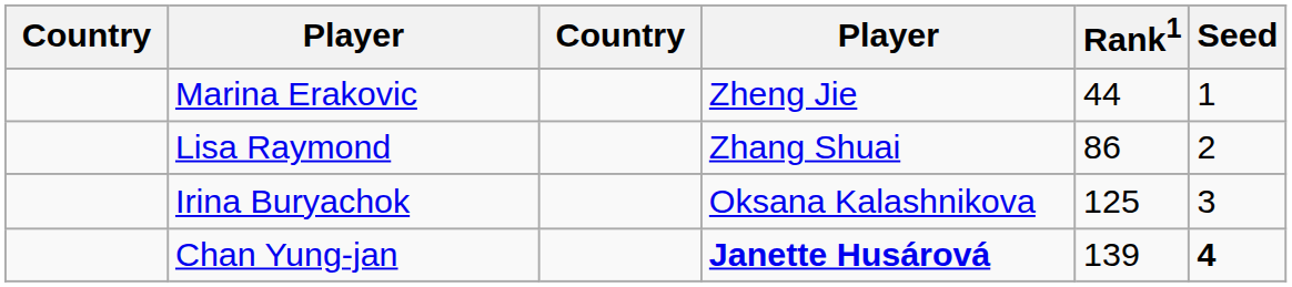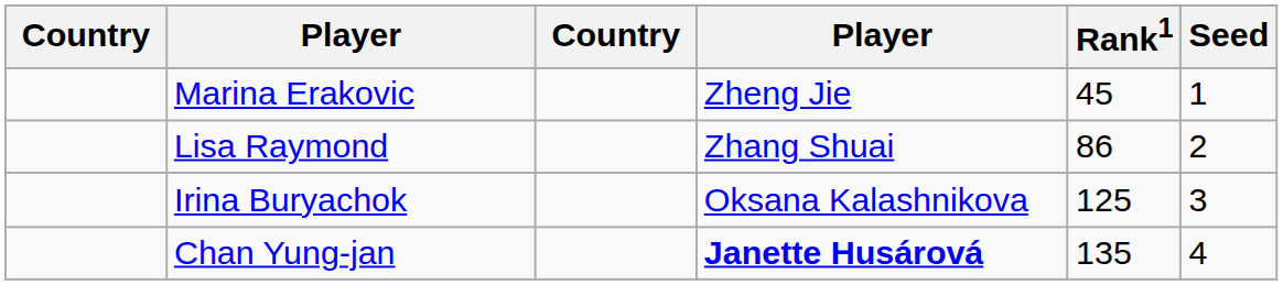 <table class="sortable wikitable">
 <tr>
 <th width="70">Country</th>
 <th width="175">Player</th>
 <th width="70">Country</th>
 <th width="175">Player</th>
 <th>Rank<sup>1</sup></th>
 <th>Seed</th>
 </tr>
 <tr>
 <td></td>
 <td><a href='#'>Marina Erakovic</a></td>
 <td></td>
 <td><a href='#'>Zheng Jie</a></td>
-<td>44</td>
+<td>45</td>
 <td>1</td>
 </tr>
 <tr>
 <td></td>
 <td><a href='#'>Lisa Raymond</a></td>
 <td></td>
 <td><a href='#'>Zhang Shuai</a></td>
 <td>86</td>
 <td>2</td>
 </tr>
 <tr>
 <td></td>
 <td><a href='#'>Irina Buryachok</a></td>
 <td></td>
 <td><a href='#'>Oksana Kalashnikova</a></td>
 <td>125</td>
 <td>3</td>
 </tr>
 <tr>
 <td></td>
 <td><a href='#'>Chan Yung-jan</a></td>
 <td></td>
 <td><strong><a href='#'>Janette Husárová</a></strong></td>
-<td>139</td>
-<td><strong>4</strong></td>
+<td>135</td>
+<td>4</td>
 </tr>
 </table>
